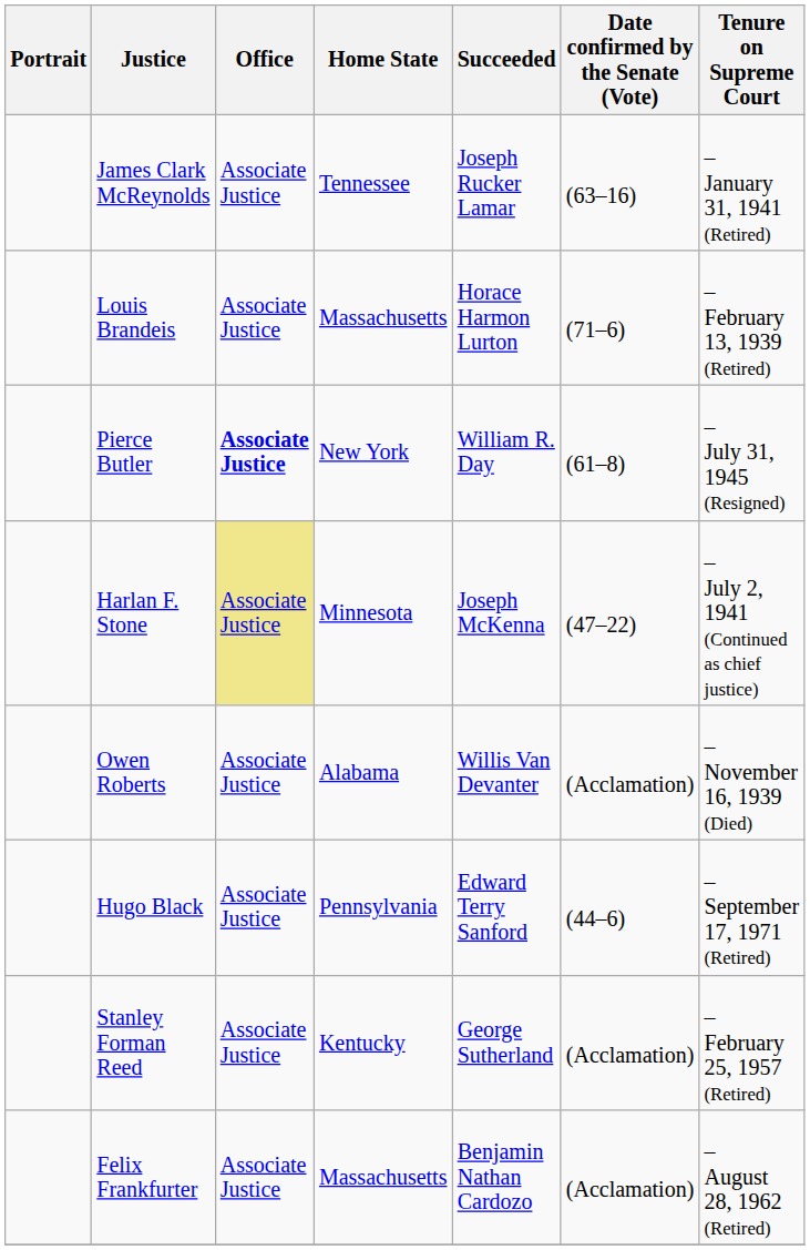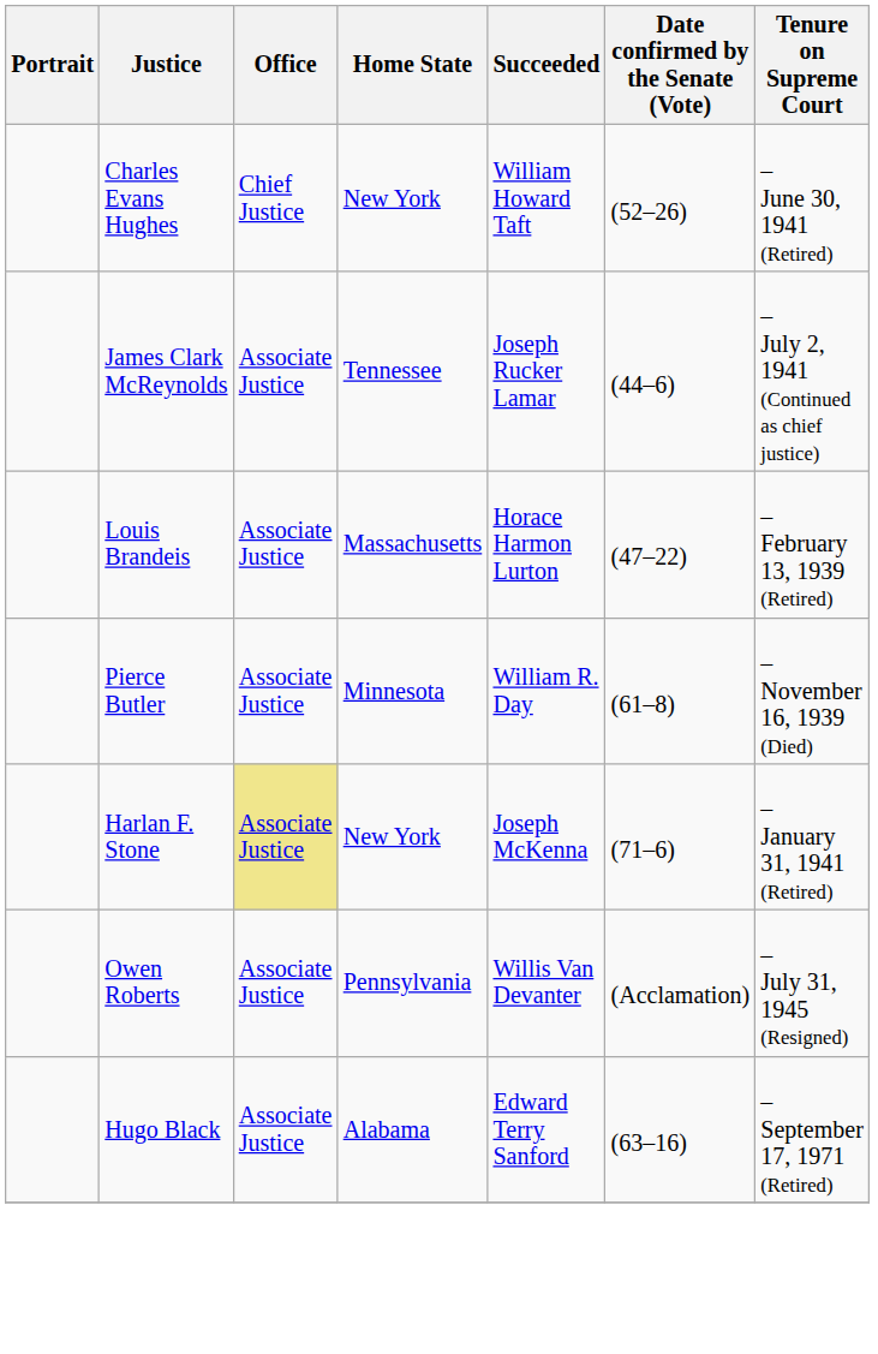 <table class="wikitable sortable">
 <tr>
 <th scope="col" style="width: 10px;">Portrait</th>
 <th scope="col" style="width: 10px;">Justice</th>
 <th scope="col" style="width: 10px;">Office</th>
 <th scope="col" style="width: 10px;">Home State</th>
 <th scope="col" style="width: 10px;">Succeeded</th>
 <th scope="col" style="width: 10px;">Date confirmed by the Senate<br>(Vote)</th>
 <th scope="col" style="width: 10px;">Tenure on Supreme Court</th>
 </tr>
 <tr>
 <td></td>
+<td><a href='#'>Charles Evans Hughes</a></td>
+<td><a href='#'>Chief Justice</a></td>
+<td><a href='#'>New York</a></td>
+<td><a href='#'>William Howard Taft</a></td>
+<td><br>(52–26)</td>
+<td><br>–<br>June 30, 1941<br><small>(Retired)</small></td>
+</tr>
+<tr>
+<td></td>
 <td><a href='#'>James Clark McReynolds</a></td>
 <td><a href='#'>Associate Justice</a></td>
 <td><a href='#'>Tennessee</a></td>
 <td><a href='#'>Joseph Rucker Lamar</a></td>
-<td><br>(63–16)</td>
-<td><br>–<br>January 31, 1941<br><small>(Retired)</small></td>
+<td><br>(44–6)</td>
+<td><br>–<br>July 2, 1941<br><small>(Continued as chief justice)</small></td>
 </tr>
 <tr>
 <td></td>
 <td><a href='#'>Louis Brandeis</a></td>
 <td><a href='#'>Associate Justice</a></td>
 <td><a href='#'>Massachusetts</a></td>
 <td><a href='#'>Horace Harmon Lurton</a></td>
-<td><br>(71–6)</td>
+<td><br>(47–22)</td>
 <td><br>–<br>February 13, 1939<br><small>(Retired)</small></td>
 </tr>
 <tr>
 <td></td>
 <td><a href='#'>Pierce Butler</a></td>
-<td><strong><a href='#'>Associate Justice</a></strong></td>
-<td><a href='#'>New York</a></td>
+<td><a href='#'>Associate Justice</a></td>
+<td><a href='#'>Minnesota</a></td>
 <td><a href='#'>William R. Day</a></td>
 <td><br>(61–8)</td>
-<td><br>–<br>July 31, 1945<br><small>(Resigned)</small></td>
+<td><br>–<br>November 16, 1939<br><small>(Died)</small></td>
 </tr>
 <tr>
 <td></td>
 <td><a href='#'>Harlan F. Stone</a></td>
 <td style="background: khaki;"><a href='#'>Associate Justice</a></td>
-<td><a href='#'>Minnesota</a></td>
+<td><a href='#'>New York</a></td>
 <td><a href='#'>Joseph McKenna</a></td>
-<td><br>(47–22)</td>
-<td><br>–<br>July 2, 1941<br><small>(Continued as chief justice)</small></td>
+<td><br>(71–6)</td>
+<td><br>–<br>January 31, 1941<br><small>(Retired)</small></td>
 </tr>
 <tr>
 <td></td>
 <td><a href='#'>Owen Roberts</a></td>
 <td><a href='#'>Associate Justice</a></td>
-<td><a href='#'>Alabama</a></td>
+<td><a href='#'>Pennsylvania</a></td>
 <td><a href='#'>Willis Van Devanter</a></td>
 <td><br>(Acclamation)</td>
-<td><br>–<br>November 16, 1939<br><small>(Died)</small></td>
+<td><br>–<br>July 31, 1945<br><small>(Resigned)</small></td>
 </tr>
 <tr>
 <td></td>
 <td><a href='#'>Hugo Black</a></td>
 <td><a href='#'>Associate Justice</a></td>
-<td><a href='#'>Pennsylvania</a></td>
+<td><a href='#'>Alabama</a></td>
 <td><a href='#'>Edward Terry Sanford</a></td>
-<td><br>(44–6)</td>
+<td><br>(63–16)</td>
 <td><br>–<br>September 17, 1971<br><small>(Retired)</small></td>
-</tr>
-<tr>
-<td></td>
-<td><a href='#'>Stanley Forman Reed</a></td>
-<td><a href='#'>Associate Justice</a></td>
-<td><a href='#'>Kentucky</a></td>
-<td><a href='#'>George Sutherland</a></td>
-<td><br>(Acclamation)</td>
-<td><br>–<br>February 25, 1957<br><small>(Retired)</small></td>
-</tr>
-<tr>
-<td></td>
-<td><a href='#'>Felix Frankfurter</a></td>
-<td><a href='#'>Associate Justice</a></td>
-<td><a href='#'>Massachusetts</a></td>
-<td><a href='#'>Benjamin Nathan Cardozo</a></td>
-<td><br>(Acclamation)</td>
-<td><br>–<br>August 28, 1962<br><small>(Retired)</small></td>
 </tr>
 <tr>
 </tr>
 </table>
